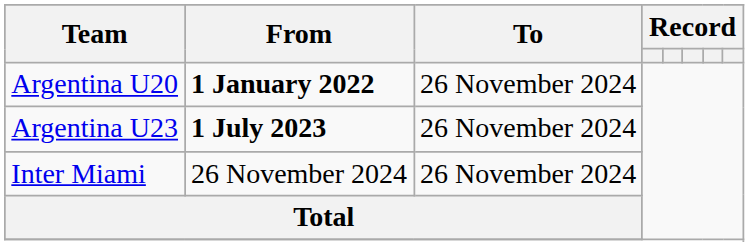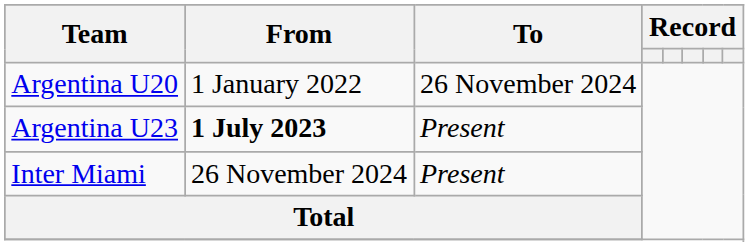 <table class="wikitable" style="text-align: center;">
 <tr>
 <th rowspan="2">Team</th>
 <th rowspan="2">From</th>
 <th rowspan="2">To</th>
 <th colspan="5">Record</th>
 </tr>
 <tr>
 <th></th>
 <th></th>
 <th></th>
 <th></th>
 <th></th>
 </tr>
 <tr>
 <td align="left"><a href='#'>Argentina U20</a></td>
-<td align="left"><strong>1 January 2022</strong></td>
+<td align="left">1 January 2022</td>
 <td align="left">26 November 2024<br></td>
 </tr>
 <tr>
 <td align="left"><a href='#'>Argentina U23</a></td>
 <td align="left"><strong>1 July 2023</strong></td>
-<td align="left">26 November 2024<br></td>
+<td align="left"><em>Present</em><br></td>
 </tr>
 <tr>
 <td align="left"><a href='#'>Inter Miami</a></td>
 <td align="left">26 November 2024</td>
-<td align="left">26 November 2024<br></td>
+<td align="left"><em>Present</em><br></td>
 </tr>
 <tr>
 <th colspan="3">Total<br></th>
 </tr>
 <tr>
 </tr>
 </table>
